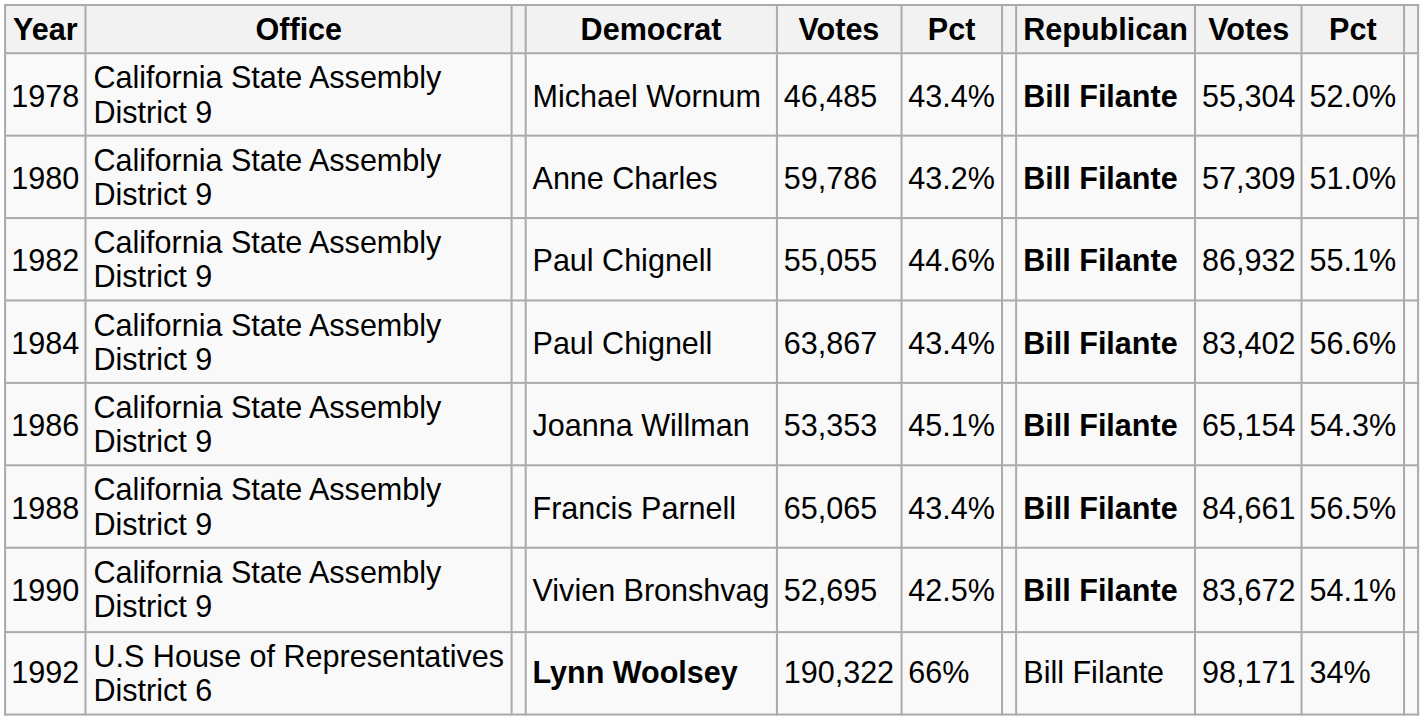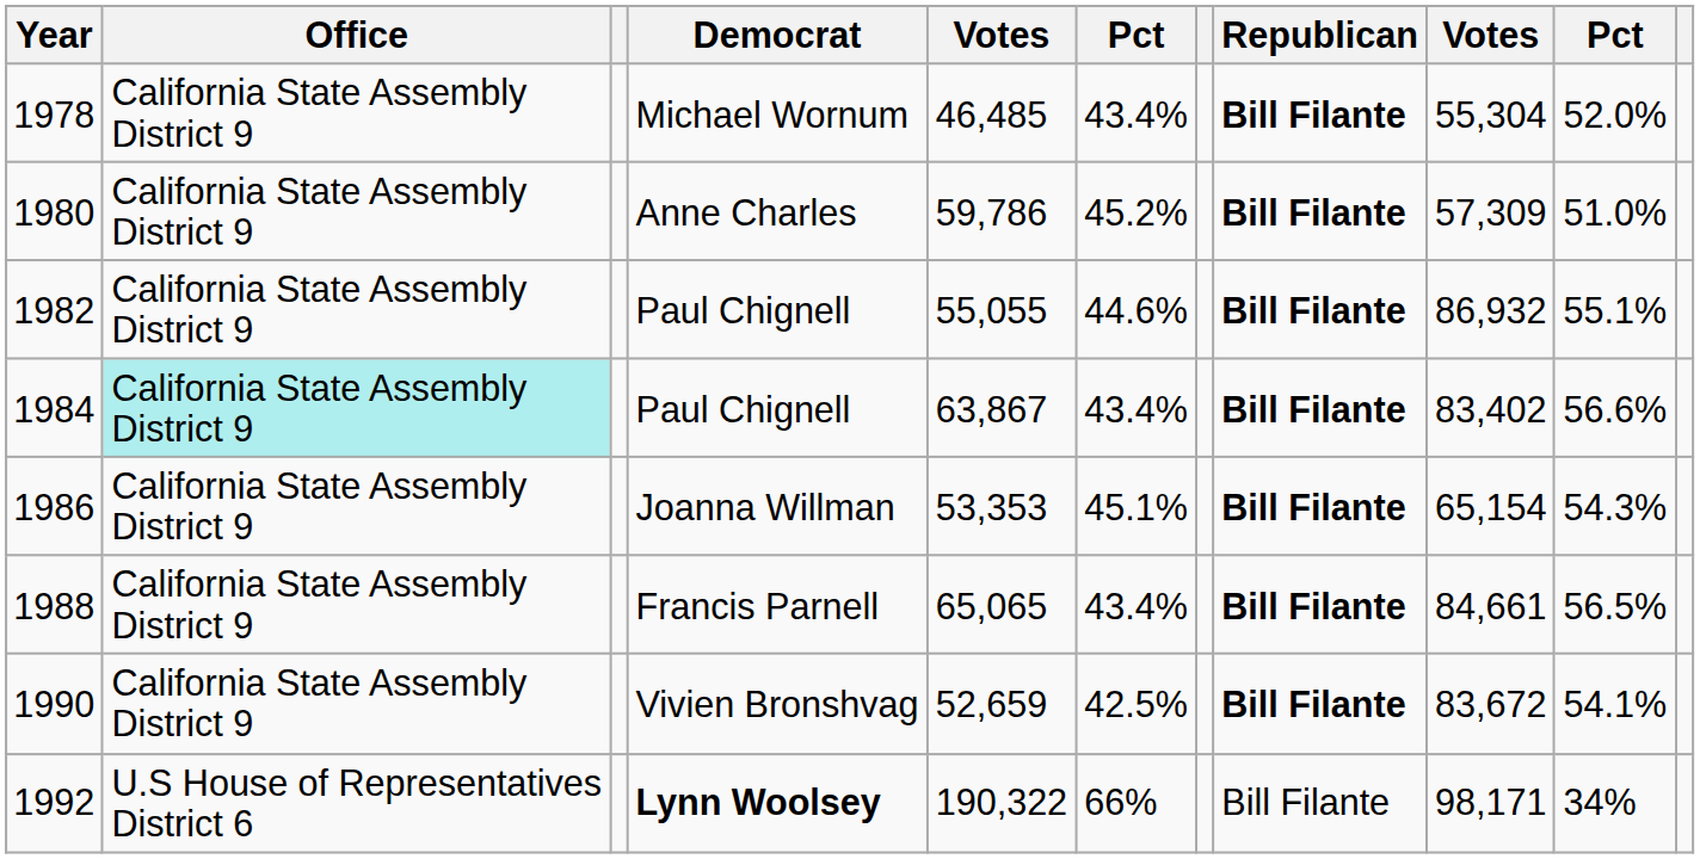 <table class="wikitable" style="margin:0.5em ; font-size:95%">
 <tr>
 <th>Year</th>
 <th>Office</th>
 <th></th>
 <th>Democrat</th>
 <th>Votes</th>
 <th>Pct</th>
 <th></th>
 <th>Republican</th>
 <th>Votes</th>
 <th>Pct</th>
 <th></th>
 </tr>
 <tr>
 <td>1978</td>
 <td>California State Assembly<br> District 9</td>
 <td></td>
 <td>Michael Wornum</td>
 <td>46,485</td>
 <td>43.4%</td>
 <td></td>
 <td><strong>Bill Filante</strong></td>
 <td>55,304</td>
 <td>52.0%</td>
 <td></td>
 </tr>
 <tr>
 <td>1980</td>
 <td>California State Assembly<br> District 9</td>
 <td></td>
 <td>Anne Charles</td>
 <td>59,786</td>
-<td>43.2%</td>
+<td>45.2%</td>
 <td></td>
 <td><strong>Bill Filante</strong></td>
 <td>57,309</td>
 <td>51.0%</td>
 <td></td>
 </tr>
 <tr>
 <td>1982</td>
 <td>California State Assembly<br> District 9</td>
 <td></td>
 <td>Paul Chignell</td>
 <td>55,055</td>
 <td>44.6%</td>
 <td></td>
 <td><strong>Bill Filante</strong></td>
 <td>86,932</td>
 <td>55.1%</td>
 <td></td>
 </tr>
 <tr>
 <td>1984</td>
-<td>California State Assembly<br> District 9</td>
+<td style="background: paleturquoise;">California State Assembly<br> District 9</td>
 <td></td>
 <td>Paul Chignell</td>
 <td>63,867</td>
 <td>43.4%</td>
 <td></td>
 <td><strong>Bill Filante</strong></td>
 <td>83,402</td>
 <td>56.6%</td>
 <td></td>
 </tr>
 <tr>
 <td>1986</td>
 <td>California State Assembly<br> District 9</td>
 <td></td>
 <td>Joanna Willman</td>
 <td>53,353</td>
 <td>45.1%</td>
 <td></td>
 <td><strong>Bill Filante</strong></td>
 <td>65,154</td>
 <td>54.3%</td>
 <td></td>
 </tr>
 <tr>
 <td>1988</td>
 <td>California State Assembly<br> District 9</td>
 <td></td>
 <td>Francis Parnell</td>
 <td>65,065</td>
 <td>43.4%</td>
 <td></td>
 <td><strong>Bill Filante</strong></td>
 <td>84,661</td>
 <td>56.5%</td>
 <td></td>
 </tr>
 <tr>
 <td>1990</td>
 <td>California State Assembly<br> District 9</td>
 <td></td>
 <td>Vivien Bronshvag</td>
-<td>52,695</td>
+<td>52,659</td>
 <td>42.5%</td>
 <td></td>
 <td><strong>Bill Filante</strong></td>
 <td>83,672</td>
 <td>54.1%</td>
 <td></td>
 </tr>
 <tr>
 <td>1992</td>
 <td>U.S House of Representatives<br> District 6</td>
 <td></td>
 <td><strong>Lynn Woolsey</strong></td>
 <td>190,322</td>
 <td>66%</td>
 <td></td>
 <td>Bill Filante</td>
 <td>98,171</td>
 <td>34%</td>
 <td></td>
 </tr>
 </table>
